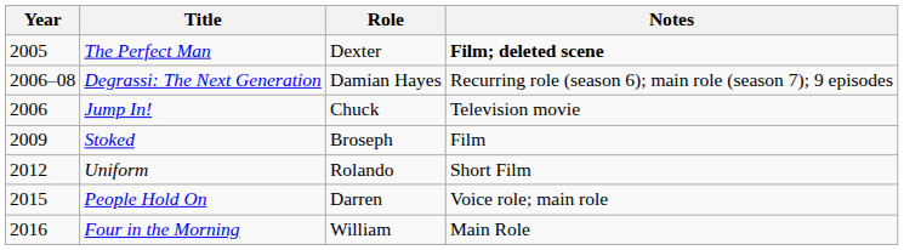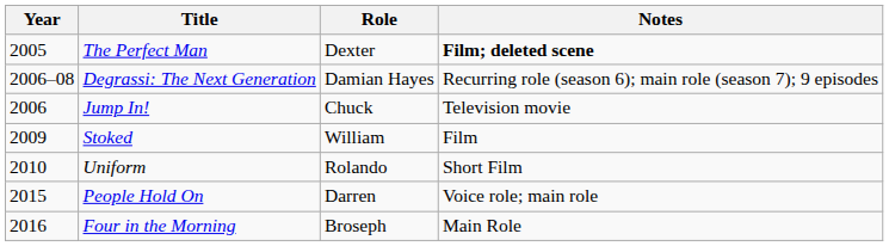 <table class="wikitable">
 <tr>
 <th>Year</th>
 <th>Title</th>
 <th>Role</th>
 <th>Notes</th>
 </tr>
 <tr>
 <td>2005</td>
 <td><em><a href='#'>The Perfect Man</a></em></td>
 <td>Dexter</td>
 <td><strong>Film; deleted scene</strong></td>
 </tr>
 <tr>
 <td>2006–08</td>
 <td><em><a href='#'>Degrassi: The Next Generation</a></em></td>
 <td>Damian Hayes</td>
 <td>Recurring role (season 6); main role (season 7); 9 episodes</td>
 </tr>
 <tr>
 <td>2006</td>
 <td><em><a href='#'>Jump In!</a></em></td>
 <td>Chuck</td>
 <td>Television movie</td>
 </tr>
 <tr>
 <td>2009</td>
 <td><em><a href='#'>Stoked</a></em></td>
-<td>Broseph</td>
+<td>William</td>
 <td>Film</td>
 </tr>
 <tr>
-<td>2012</td>
+<td>2010</td>
 <td><em>Uniform</em></td>
 <td>Rolando</td>
 <td>Short Film</td>
 </tr>
 <tr>
 <td>2015</td>
 <td><em><a href='#'>People Hold On</a></em></td>
 <td>Darren</td>
 <td>Voice role; main role</td>
 </tr>
 <tr>
 <td>2016</td>
 <td><em><a href='#'>Four in the Morning</a></em></td>
-<td>William</td>
+<td>Broseph</td>
 <td>Main Role</td>
 </tr>
 </table>
